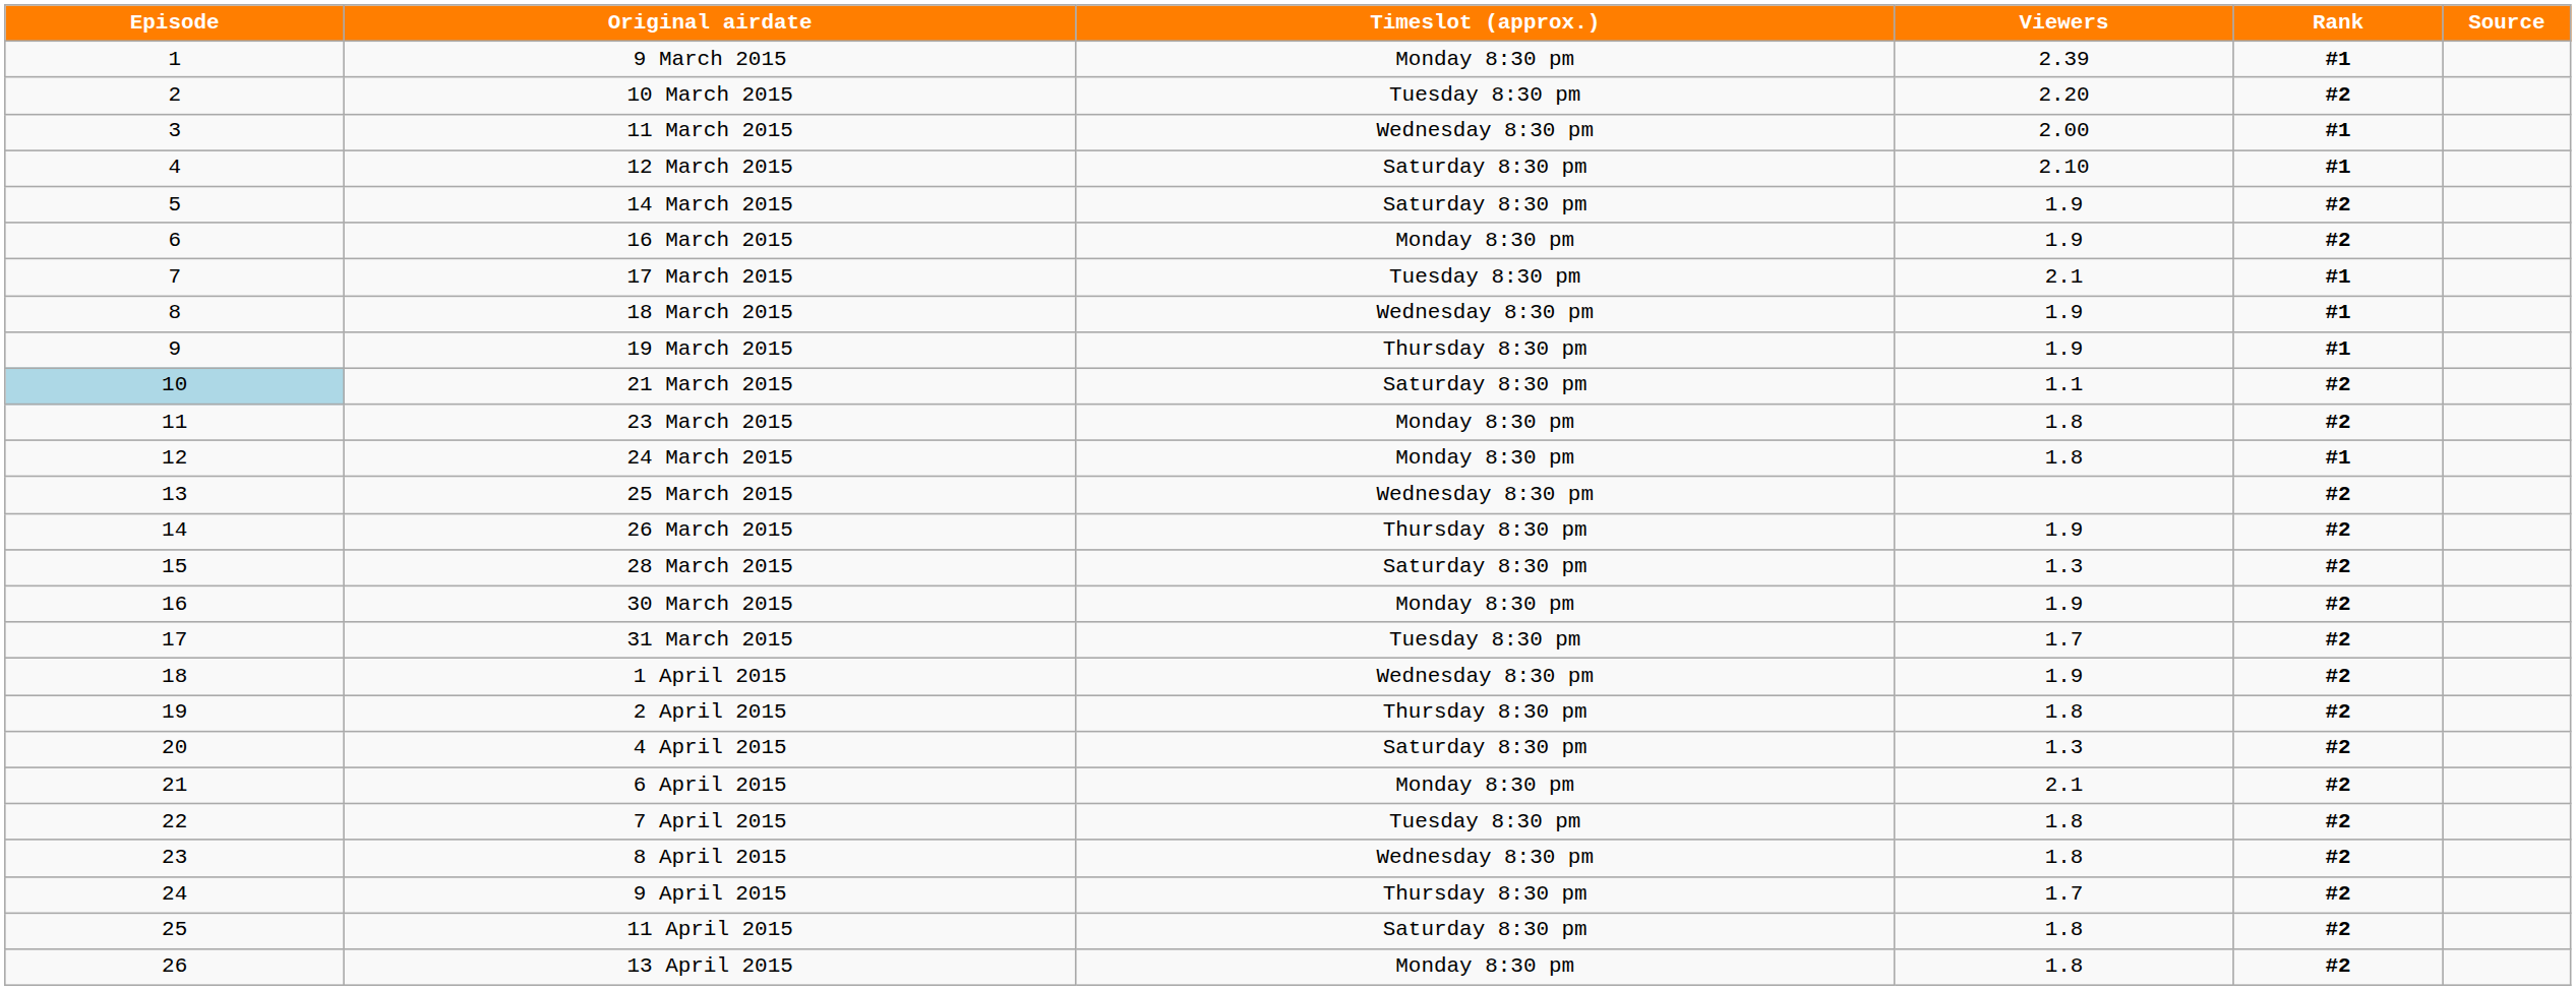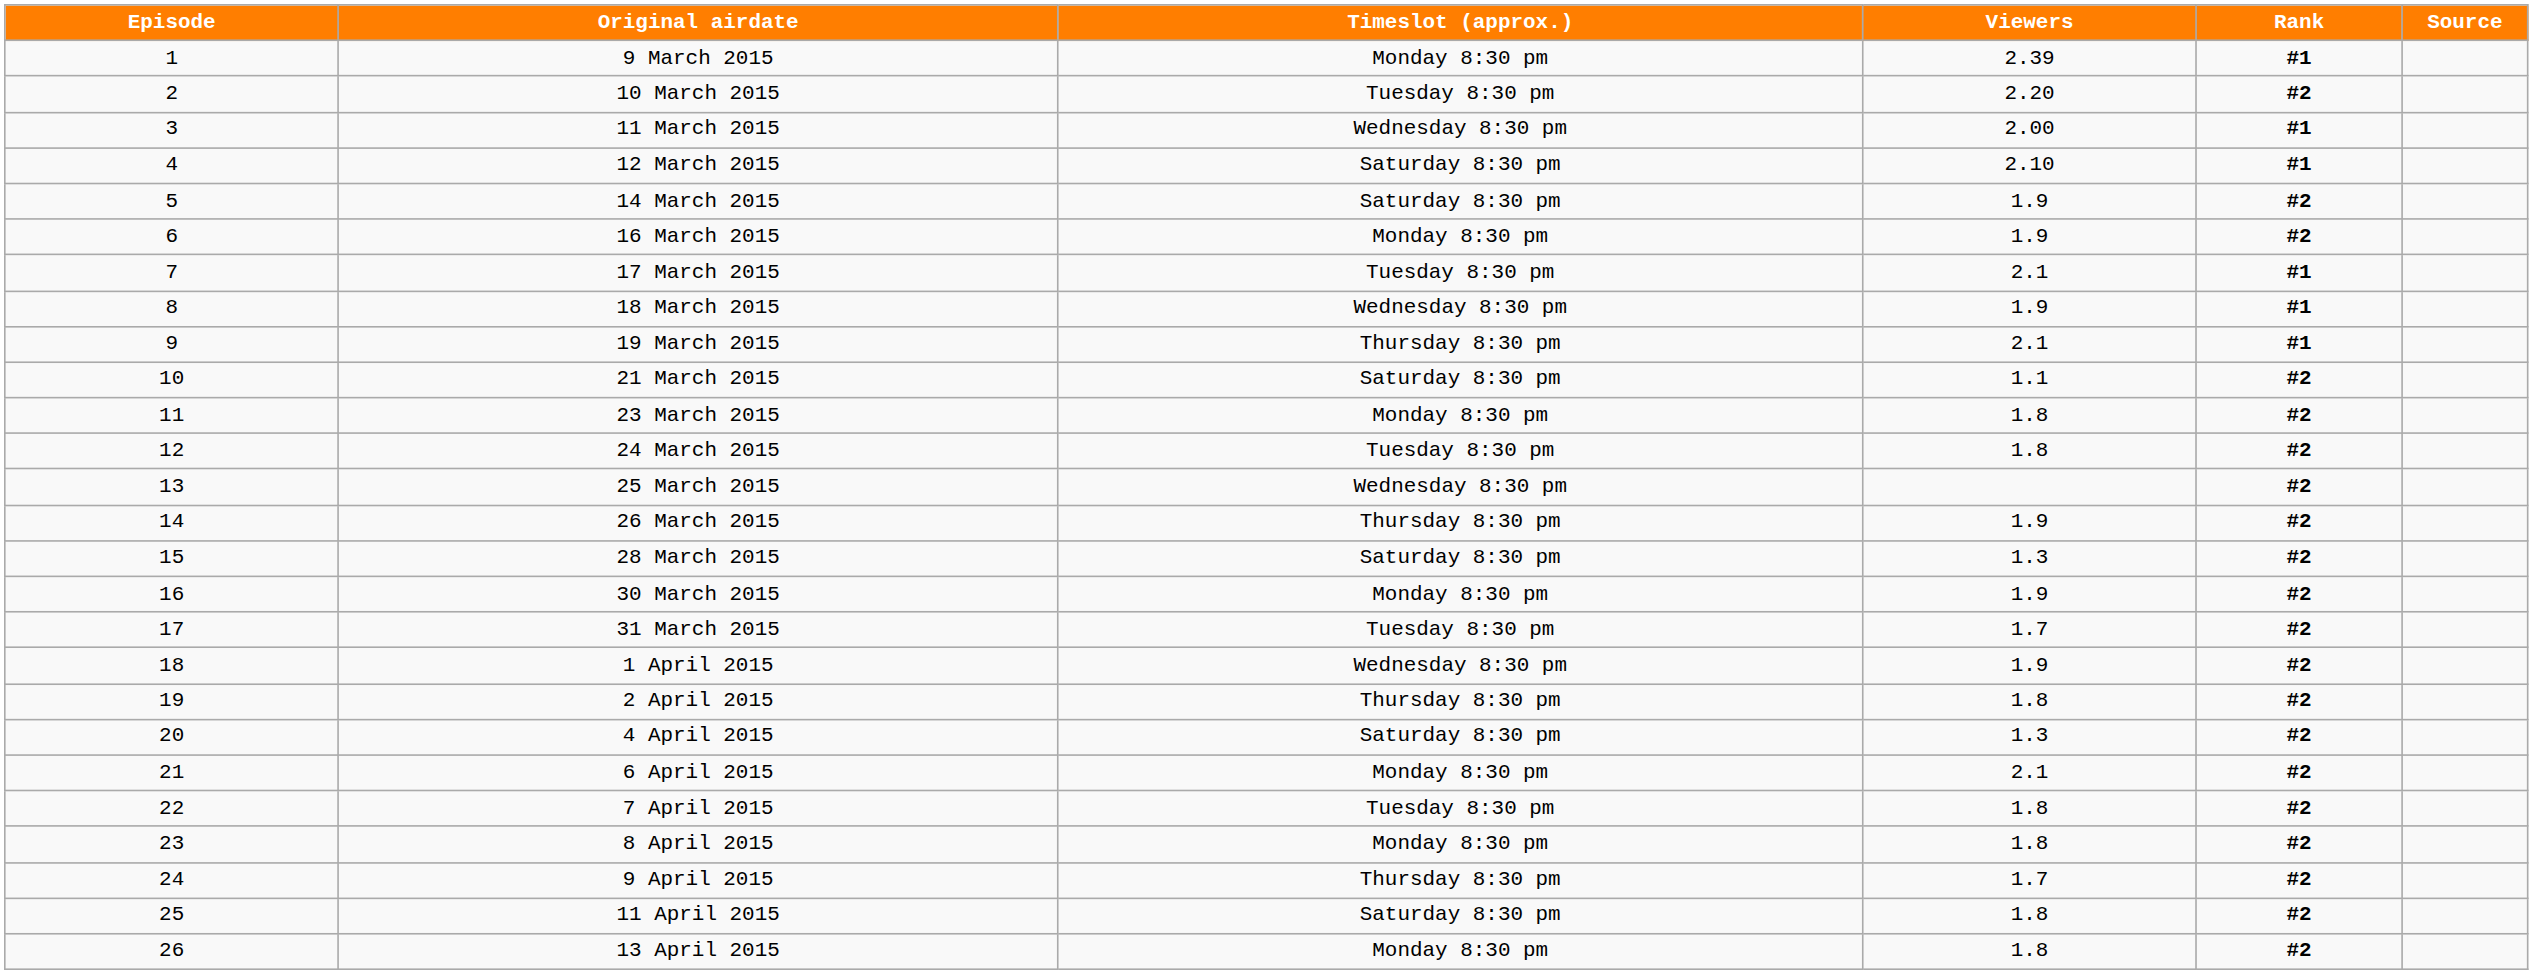 <table class="wikitable plainrowheaders" style="text-align:center; line-height:16px; width:99%;">
 <tr>
 <th scope="col" style="background:#FF7E00; color:white;">Episode</th>
 <th scope="col" style="background:#FF7E00; color:white;">Original airdate</th>
 <th scope="col" style="background:#FF7E00; color:white;">Timeslot (approx.)</th>
 <th scope="col" style="background:#FF7E00; color:white;">Viewers<br><small></small></th>
 <th scope="col" style="background:#FF7E00; color:white;">Rank<br><small></small></th>
 <th scope="col" style="background:#FF7E00; color:white; width:05%;">Source</th>
 </tr>
 <tr>
 <td>1</td>
 <td>9 March 2015</td>
 <td>Monday 8:30 pm</td>
 <td>2.39</td>
 <td><strong>#1</strong></td>
 <td></td>
 </tr>
 <tr>
 <td>2</td>
 <td>10 March 2015</td>
 <td>Tuesday 8:30 pm</td>
 <td>2.20</td>
 <td><strong>#2</strong></td>
 <td></td>
 </tr>
 <tr>
 <td>3</td>
 <td>11 March 2015</td>
 <td>Wednesday 8:30 pm</td>
 <td>2.00</td>
 <td><strong>#1</strong></td>
 <td></td>
 </tr>
 <tr>
 <td>4</td>
 <td>12 March 2015</td>
 <td>Saturday 8:30 pm</td>
 <td>2.10</td>
 <td><strong>#1</strong></td>
 <td></td>
 </tr>
 <tr>
 <td>5</td>
 <td>14 March 2015</td>
 <td>Saturday 8:30 pm</td>
 <td>1.9</td>
 <td><strong>#2</strong></td>
 <td></td>
 </tr>
 <tr>
 <td>6</td>
 <td>16 March 2015</td>
 <td>Monday 8:30 pm</td>
 <td>1.9</td>
 <td><strong>#2</strong></td>
 <td></td>
 </tr>
 <tr>
 <td>7</td>
 <td>17 March 2015</td>
 <td>Tuesday 8:30 pm</td>
 <td>2.1</td>
 <td><strong>#1</strong></td>
 <td></td>
 </tr>
 <tr>
 <td>8</td>
 <td>18 March 2015</td>
 <td>Wednesday 8:30 pm</td>
 <td>1.9</td>
 <td><strong>#1</strong></td>
 <td></td>
 </tr>
 <tr>
 <td>9</td>
 <td>19 March 2015</td>
 <td>Thursday 8:30 pm</td>
-<td>1.9</td>
+<td>2.1</td>
 <td><strong>#1</strong></td>
 <td></td>
 </tr>
 <tr>
-<td style="background: lightblue;">10</td>
+<td>10</td>
 <td>21 March 2015</td>
 <td>Saturday 8:30 pm</td>
 <td>1.1</td>
 <td><strong>#2</strong></td>
 <td></td>
 </tr>
 <tr>
 <td>11</td>
 <td>23 March 2015</td>
 <td>Monday 8:30 pm</td>
 <td>1.8</td>
 <td><strong>#2</strong></td>
 <td></td>
 </tr>
 <tr>
 <td>12</td>
 <td>24 March 2015</td>
-<td>Monday 8:30 pm</td>
+<td>Tuesday 8:30 pm</td>
 <td>1.8</td>
-<td><strong>#1</strong></td>
+<td><strong>#2</strong></td>
 <td></td>
 </tr>
 <tr>
 <td>13</td>
 <td>25 March 2015</td>
 <td>Wednesday 8:30 pm</td>
 <td></td>
 <td><strong>#2</strong></td>
 <td></td>
 </tr>
 <tr>
 <td>14</td>
 <td>26 March 2015</td>
 <td>Thursday 8:30 pm</td>
 <td>1.9</td>
 <td><strong>#2</strong></td>
 <td></td>
 </tr>
 <tr>
 <td>15</td>
 <td>28 March 2015</td>
 <td>Saturday 8:30 pm</td>
 <td>1.3</td>
 <td><strong>#2</strong></td>
 <td></td>
 </tr>
 <tr>
 <td>16</td>
 <td>30 March 2015</td>
 <td>Monday 8:30 pm</td>
 <td>1.9</td>
 <td><strong>#2</strong></td>
 <td></td>
 </tr>
 <tr>
 <td>17</td>
 <td>31 March 2015</td>
 <td>Tuesday 8:30 pm</td>
 <td>1.7</td>
 <td><strong>#2</strong></td>
 <td></td>
 </tr>
 <tr>
 <td>18</td>
 <td>1 April 2015</td>
 <td>Wednesday 8:30 pm</td>
 <td>1.9</td>
 <td><strong>#2</strong></td>
 <td></td>
 </tr>
 <tr>
 <td>19</td>
 <td>2 April 2015</td>
 <td>Thursday 8:30 pm</td>
 <td>1.8</td>
 <td><strong>#2</strong></td>
 <td></td>
 </tr>
 <tr>
 <td>20</td>
 <td>4 April 2015</td>
 <td>Saturday 8:30 pm</td>
 <td>1.3</td>
 <td><strong>#2</strong></td>
 <td></td>
 </tr>
 <tr>
 <td>21</td>
 <td>6 April 2015</td>
 <td>Monday 8:30 pm</td>
 <td>2.1</td>
 <td><strong>#2</strong></td>
 <td></td>
 </tr>
 <tr>
 <td>22</td>
 <td>7 April 2015</td>
 <td>Tuesday 8:30 pm</td>
 <td>1.8</td>
 <td><strong>#2</strong></td>
 <td></td>
 </tr>
 <tr>
 <td>23</td>
 <td>8 April 2015</td>
-<td>Wednesday 8:30 pm</td>
+<td>Monday 8:30 pm</td>
 <td>1.8</td>
 <td><strong>#2</strong></td>
 <td></td>
 </tr>
 <tr>
 <td>24</td>
 <td>9 April 2015</td>
 <td>Thursday 8:30 pm</td>
 <td>1.7</td>
 <td><strong>#2</strong></td>
 <td></td>
 </tr>
 <tr>
 <td>25</td>
 <td>11 April 2015</td>
 <td>Saturday 8:30 pm</td>
 <td>1.8</td>
 <td><strong>#2</strong></td>
 <td></td>
 </tr>
 <tr>
 <td>26</td>
 <td>13 April 2015</td>
 <td>Monday 8:30 pm</td>
 <td>1.8</td>
 <td><strong>#2</strong></td>
 <td></td>
 </tr>
 </table>
